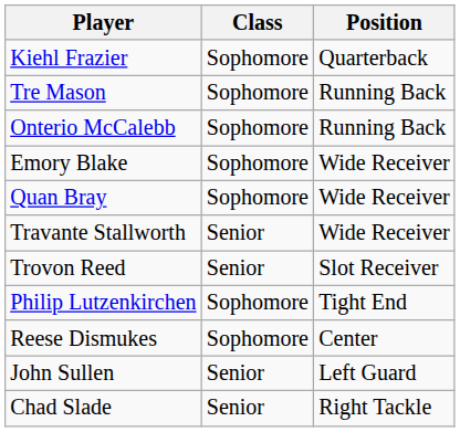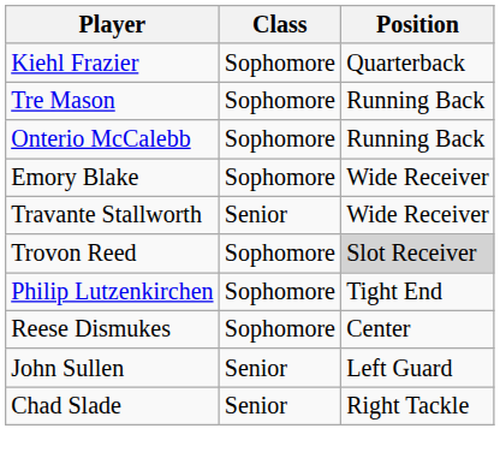 <table class="wikitable" border="1">
 <tr>
 <th>Player</th>
 <th>Class</th>
 <th>Position</th>
 </tr>
 <tr>
 <td><a href='#'>Kiehl Frazier</a></td>
 <td>Sophomore</td>
 <td>Quarterback</td>
 </tr>
 <tr>
 <td><a href='#'>Tre Mason</a></td>
 <td>Sophomore</td>
 <td>Running Back</td>
 </tr>
 <tr>
 <td><a href='#'>Onterio McCalebb</a></td>
 <td>Sophomore</td>
 <td>Running Back</td>
 </tr>
 <tr>
 <td>Emory Blake</td>
 <td>Sophomore</td>
 <td>Wide Receiver</td>
 </tr>
 <tr>
-<td><a href='#'>Quan Bray</a></td>
-<td>Sophomore</td>
-<td>Wide Receiver</td>
-</tr>
-<tr>
 <td>Travante Stallworth</td>
 <td>Senior</td>
 <td>Wide Receiver</td>
 </tr>
 <tr>
 <td>Trovon Reed</td>
-<td>Senior</td>
-<td>Slot Receiver</td>
+<td>Sophomore</td>
+<td style="background: lightgrey;">Slot Receiver</td>
 </tr>
 <tr>
 <td><a href='#'>Philip Lutzenkirchen</a></td>
 <td>Sophomore</td>
 <td>Tight End</td>
 </tr>
 <tr>
 <td>Reese Dismukes</td>
 <td>Sophomore</td>
 <td>Center</td>
 </tr>
 <tr>
 <td>John Sullen</td>
 <td>Senior</td>
 <td>Left Guard</td>
 </tr>
 <tr>
 <td>Chad Slade</td>
 <td>Senior</td>
 <td>Right Tackle</td>
 </tr>
 </table>
